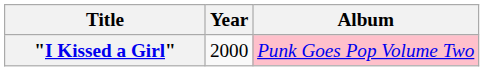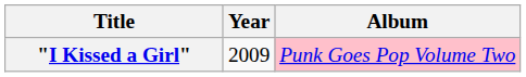 <table class="wikitable plainrowheaders" style="text-align:center;">
 <tr>
 <th scope="col" style="width:10em;">Title</th>
 <th scope="col">Year</th>
 <th scope="col">Album</th>
 </tr>
 <tr>
 <th scope="row">"<a href='#'>I Kissed a Girl</a>"</th>
-<td>2000</td>
+<td>2009</td>
 <td style="background: pink;"><em><a href='#'>Punk Goes Pop Volume Two</a></em></td>
 </tr>
 </table>
